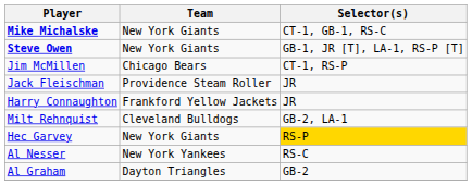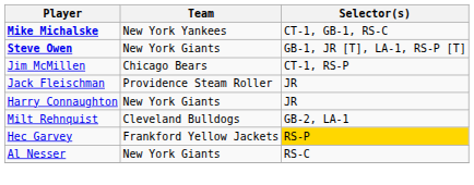 <table class="wikitable" style="text-align:left;">
 <tr>
 <th>Player</th>
 <th>Team</th>
 <th>Selector(s)</th>
 </tr>
 <tr>
 <td><strong><a href='#'>Mike Michalske</a></strong></td>
-<td>New York Giants</td>
+<td>New York Yankees</td>
 <td>CT-1, GB-1, RS-C</td>
 </tr>
 <tr>
 <td><strong><a href='#'>Steve Owen</a></strong></td>
 <td>New York Giants</td>
 <td>GB-1, JR [T], LA-1, RS-P [T]</td>
 </tr>
 <tr>
 <td><a href='#'>Jim McMillen</a></td>
 <td>Chicago Bears</td>
 <td>CT-1, RS-P</td>
 </tr>
 <tr>
 <td><a href='#'>Jack Fleischman</a></td>
 <td>Providence Steam Roller</td>
 <td>JR</td>
 </tr>
 <tr>
 <td><a href='#'>Harry Connaughton</a></td>
-<td>Frankford Yellow Jackets</td>
+<td>New York Giants</td>
 <td>JR</td>
 </tr>
 <tr>
 <td><a href='#'>Milt Rehnquist</a></td>
 <td>Cleveland Bulldogs</td>
 <td>GB-2, LA-1</td>
 </tr>
 <tr>
 <td><a href='#'>Hec Garvey</a></td>
-<td>New York Giants</td>
+<td>Frankford Yellow Jackets</td>
 <td style="background: gold;">RS-P</td>
 </tr>
 <tr>
 <td><a href='#'>Al Nesser</a></td>
-<td>New York Yankees</td>
+<td>New York Giants</td>
 <td>RS-C</td>
-</tr>
-<tr>
-<td><a href='#'>Al Graham</a></td>
-<td>Dayton Triangles</td>
-<td>GB-2</td>
 </tr>
 <tr>
 </tr>
 </table>
